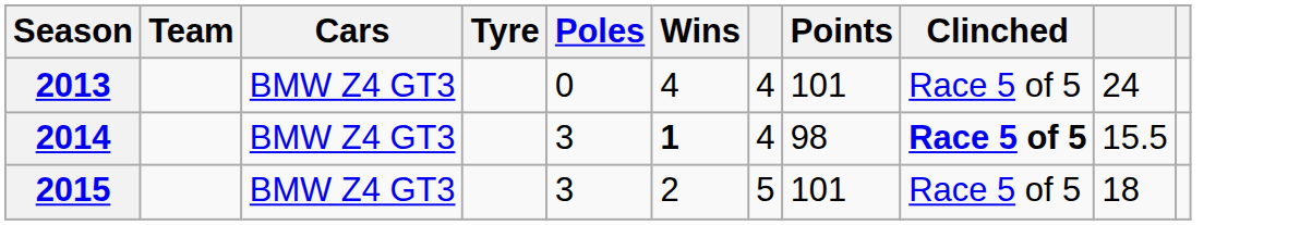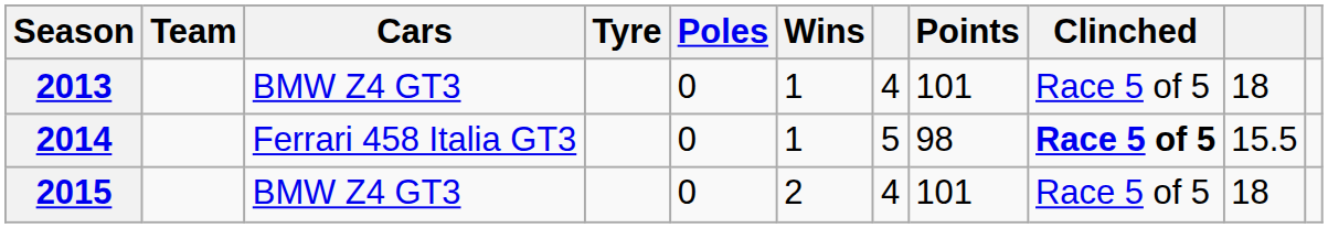 <table class="wikitable sortable plainrowheaders" ; text-align:center;">
 <tr>
 <th scope="col">Season</th>
 <th scope="col">Team</th>
 <th scope="col">Cars</th>
 <th scope="col">Tyre</th>
 <th scope="col"><a href='#'>Poles</a></th>
 <th scope="col">Wins</th>
 <th scope="col"></th>
 <th scope="col">Points</th>
 <th scope="col">Clinched</th>
 <th scope="col"></th>
 <th scope="col" class="unsortable"></th>
 </tr>
 <tr>
 <th scope="row" style="text-align: center;"><a href='#'>2013</a></th>
 <td></td>
 <td><a href='#'>BMW Z4 GT3</a></td>
 <td></td>
 <td>0</td>
-<td>4</td>
+<td>1</td>
 <td>4</td>
 <td>101</td>
 <td><a href='#'>Race 5</a> of 5</td>
-<td>24</td>
+<td>18</td>
 <td style="text-align:center;"></td>
 </tr>
 <tr>
 <th scope="row" style="text-align: center;"><a href='#'>2014</a></th>
 <td></td>
-<td><a href='#'>BMW Z4 GT3</a></td>
+<td><a href='#'>Ferrari 458 Italia GT3</a></td>
 <td></td>
-<td>3</td>
-<td><strong>1</strong></td>
-<td>4</td>
+<td>0</td>
+<td>1</td>
+<td>5</td>
 <td>98</td>
 <td><strong><a href='#'>Race 5</a> of 5</strong></td>
 <td>15.5</td>
 <td style="text-align:center;"></td>
 </tr>
 <tr>
 <th scope="row" style="text-align: center;"><a href='#'>2015</a></th>
 <td></td>
 <td><a href='#'>BMW Z4 GT3</a></td>
 <td></td>
-<td>3</td>
+<td>0</td>
 <td>2</td>
-<td>5</td>
+<td>4</td>
 <td>101</td>
 <td><a href='#'>Race 5</a> of 5</td>
 <td>18</td>
 <td style="text-align:center;"></td>
 </tr>
 </table>
